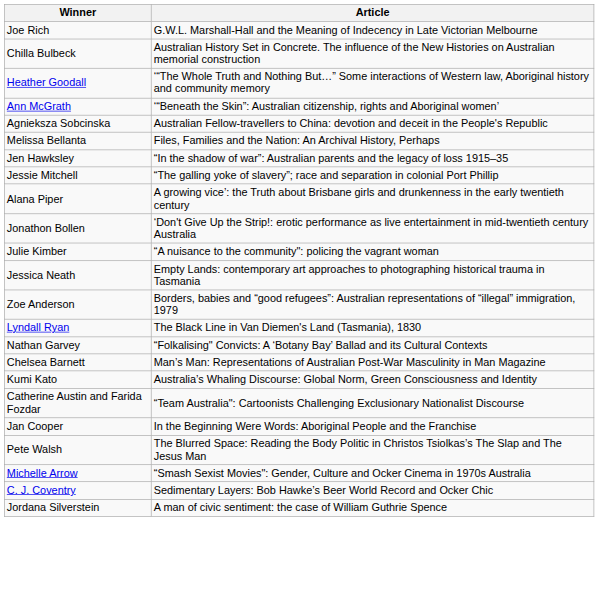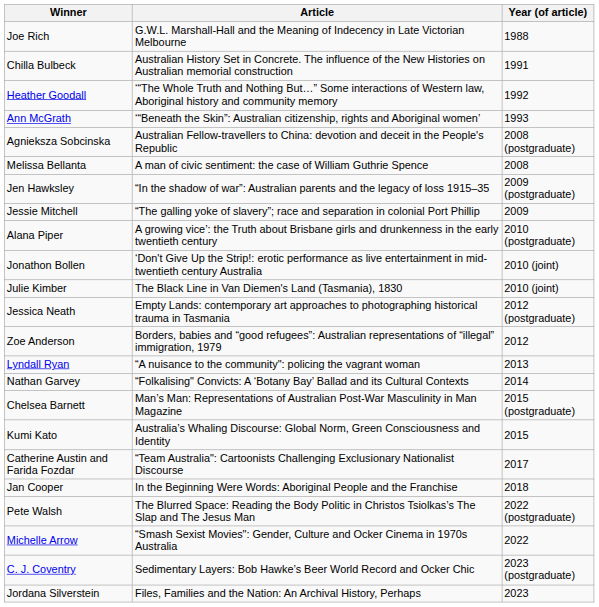 <table class="wikitable sortable">
 <tr>
 <th>Winner</th>
 <th>Article</th>
+<th>Year (of article)</th>
 </tr>
 <tr>
 <td>Joe Rich</td>
 <td>G.W.L. Marshall-Hall and the Meaning of Indecency in Late Victorian Melbourne</td>
+<td>1988</td>
 </tr>
 <tr>
 <td>Chilla Bulbeck</td>
 <td>Australian History Set in Concrete. The influence of the New Histories on Australian memorial construction</td>
+<td>1991</td>
 </tr>
 <tr>
 <td><a href='#'>Heather Goodall</a></td>
 <td>‘“The Whole Truth and Nothing But…” Some interactions of Western law, Aboriginal history and community memory</td>
+<td>1992</td>
 </tr>
 <tr>
 <td><a href='#'>Ann McGrath</a></td>
 <td>‘“Beneath the Skin”: Australian citizenship, rights and Aboriginal women’</td>
+<td>1993</td>
 </tr>
 <tr>
 <td>Agnieksza Sobcinska</td>
 <td>Australian Fellow-travellers to China: devotion and deceit in the People's Republic</td>
+<td>2008 (postgraduate)</td>
 </tr>
 <tr>
 <td>Melissa Bellanta</td>
-<td>Files, Families and the Nation: An Archival History, Perhaps</td>
+<td>A man of civic sentiment: the case of William Guthrie Spence</td>
+<td>2008</td>
 </tr>
 <tr>
 <td>Jen Hawksley</td>
 <td>“In the shadow of war”: Australian parents and the legacy of loss 1915–35</td>
+<td>2009 (postgraduate)</td>
 </tr>
 <tr>
 <td>Jessie Mitchell</td>
 <td>“The galling yoke of slavery”; race and separation in colonial Port Phillip</td>
+<td>2009</td>
 </tr>
 <tr>
 <td>Alana Piper</td>
 <td>A growing vice’: the Truth about Brisbane girls and drunkenness in the early twentieth century</td>
+<td>2010 (postgraduate)</td>
 </tr>
 <tr>
 <td>Jonathon Bollen</td>
 <td>‘Don't Give Up the Strip!: erotic performance as live entertainment in mid-twentieth century Australia</td>
+<td>2010 (joint)</td>
 </tr>
 <tr>
 <td>Julie Kimber</td>
-<td>“A nuisance to the community": policing the vagrant woman</td>
+<td>The Black Line in Van Diemen's Land (Tasmania), 1830</td>
+<td>2010 (joint)</td>
 </tr>
 <tr>
 <td>Jessica Neath</td>
 <td>Empty Lands: contemporary art approaches to photographing historical trauma in Tasmania</td>
+<td>2012 (postgraduate)</td>
 </tr>
 <tr>
 <td>Zoe Anderson</td>
 <td>Borders, babies and “good refugees”: Australian representations of “illegal” immigration, 1979</td>
+<td>2012</td>
 </tr>
 <tr>
 <td><a href='#'>Lyndall Ryan</a></td>
-<td>The Black Line in Van Diemen's Land (Tasmania), 1830</td>
+<td>“A nuisance to the community": policing the vagrant woman</td>
+<td>2013</td>
 </tr>
 <tr>
 <td>Nathan Garvey</td>
 <td>“Folkalising" Convicts: A ‘Botany Bay’ Ballad and its Cultural Contexts</td>
+<td>2014</td>
 </tr>
 <tr>
 <td>Chelsea Barnett</td>
 <td>Man’s Man: Representations of Australian Post-War Masculinity in Man Magazine</td>
+<td>2015 (postgraduate)</td>
 </tr>
 <tr>
 <td>Kumi Kato</td>
 <td>Australia’s Whaling Discourse: Global Norm, Green Consciousness and Identity</td>
+<td>2015</td>
 </tr>
 <tr>
 <td>Catherine Austin and Farida Fozdar</td>
 <td>“Team Australia": Cartoonists Challenging Exclusionary Nationalist Discourse</td>
+<td>2017</td>
 </tr>
 <tr>
 <td>Jan Cooper</td>
 <td>In the Beginning Were Words: Aboriginal People and the Franchise</td>
+<td>2018</td>
 </tr>
 <tr>
 <td>Pete Walsh</td>
 <td>The Blurred Space: Reading the Body Politic in Christos Tsiolkas’s The Slap and The Jesus Man</td>
+<td>2022 (postgraduate)</td>
 </tr>
 <tr>
 <td><a href='#'>Michelle Arrow</a></td>
 <td>“Smash Sexist Movies": Gender, Culture and Ocker Cinema in 1970s Australia</td>
+<td>2022</td>
 </tr>
 <tr>
 <td><a href='#'>C. J. Coventry</a></td>
 <td>Sedimentary Layers: Bob Hawke’s Beer World Record and Ocker Chic</td>
+<td>2023 (postgraduate)</td>
 </tr>
 <tr>
 <td>Jordana Silverstein</td>
-<td>A man of civic sentiment: the case of William Guthrie Spence</td>
+<td>Files, Families and the Nation: An Archival History, Perhaps</td>
+<td>2023</td>
 </tr>
 </table>
